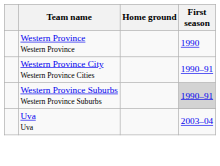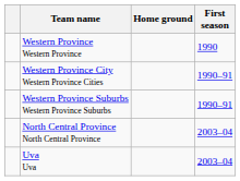 <table class="wikitable" style="font-size:90%;">
 <tr style="background:#efefef;">
 <th width=15> </th>
 <th>Team name</th>
 <th>Home ground</th>
 <th>First<br>season</th>
 </tr>
 <tr>
 <td> </td>
 <td><a href='#'>Western Province</a><br><small>Western Province</small></td>
 <td></td>
 <td><a href='#'>1990</a></td>
 </tr>
 <tr>
 <td> </td>
 <td><a href='#'>Western Province City</a><br><small>Western Province Cities</small></td>
 <td></td>
 <td><a href='#'>1990–91</a></td>
 </tr>
 <tr>
 <td> </td>
 <td><a href='#'>Western Province Suburbs</a><br><small>Western Province Suburbs</small></td>
 <td></td>
-<td style="background: lightgrey;"><a href='#'>1990–91</a></td>
+<td><a href='#'>1990–91</a></td>
+</tr>
+<tr>
+<td> </td>
+<td><a href='#'>North Central Province</a><br><small>North Central Province</small></td>
+<td></td>
+<td><a href='#'>2003–04</a></td>
 </tr>
 <tr>
 <td> </td>
 <td><a href='#'>Uva</a><br><small>Uva</small></td>
 <td></td>
 <td><a href='#'>2003–04</a></td>
 </tr>
 </table>
